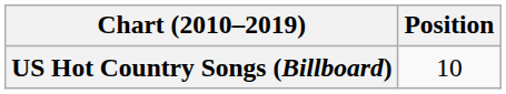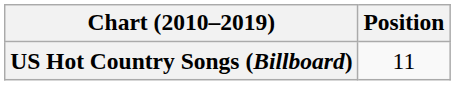 <table class="wikitable plainrowheaders">
 <tr>
 <th>Chart (2010–2019)</th>
 <th>Position</th>
 </tr>
 <tr>
 <th scope="row">US Hot Country Songs (<em>Billboard</em>)</th>
-<td align="center">10</td>
+<td align="center">11</td>
 </tr>
 </table>
